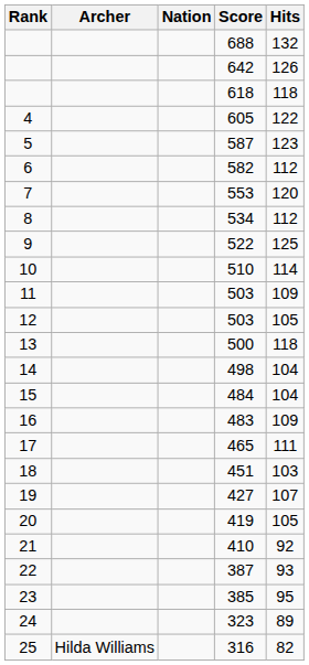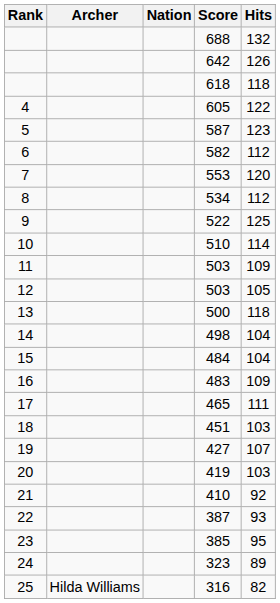 <table class="wikitable sortable" style="text-align:center">
 <tr>
 <th>Rank</th>
 <th>Archer</th>
 <th>Nation</th>
 <th>Score</th>
 <th>Hits</th>
 </tr>
 <tr>
 <td></td>
 <td align=left></td>
 <td align=left></td>
 <td>688</td>
 <td>132</td>
 </tr>
 <tr>
 <td></td>
 <td align=left></td>
 <td align=left></td>
 <td>642</td>
 <td>126</td>
 </tr>
 <tr>
 <td></td>
 <td align=left></td>
 <td align=left></td>
 <td>618</td>
 <td>118</td>
 </tr>
 <tr>
 <td>4</td>
 <td align=left></td>
 <td align=left></td>
 <td>605</td>
 <td>122</td>
 </tr>
 <tr>
 <td>5</td>
 <td align=left></td>
 <td align=left></td>
 <td>587</td>
 <td>123</td>
 </tr>
 <tr>
 <td>6</td>
 <td align=left></td>
 <td align=left></td>
 <td>582</td>
 <td>112</td>
 </tr>
 <tr>
 <td>7</td>
 <td align=left></td>
 <td align=left></td>
 <td>553</td>
 <td>120</td>
 </tr>
 <tr>
 <td>8</td>
 <td align=left></td>
 <td align=left></td>
 <td>534</td>
 <td>112</td>
 </tr>
 <tr>
 <td>9</td>
 <td align=left></td>
 <td align=left></td>
 <td>522</td>
 <td>125</td>
 </tr>
 <tr>
 <td>10</td>
 <td align=left></td>
 <td align=left></td>
 <td>510</td>
 <td>114</td>
 </tr>
 <tr>
 <td>11</td>
 <td align=left></td>
 <td align=left></td>
 <td>503</td>
 <td>109</td>
 </tr>
 <tr>
 <td>12</td>
 <td align=left></td>
 <td align=left></td>
 <td>503</td>
 <td>105</td>
 </tr>
 <tr>
 <td>13</td>
 <td align=left></td>
 <td align=left></td>
 <td>500</td>
 <td>118</td>
 </tr>
 <tr>
 <td>14</td>
 <td align=left></td>
 <td align=left></td>
 <td>498</td>
 <td>104</td>
 </tr>
 <tr>
 <td>15</td>
 <td align=left></td>
 <td align=left></td>
 <td>484</td>
 <td>104</td>
 </tr>
 <tr>
 <td>16</td>
 <td align=left></td>
 <td align=left></td>
 <td>483</td>
 <td>109</td>
 </tr>
 <tr>
 <td>17</td>
 <td align=left></td>
 <td align=left></td>
 <td>465</td>
 <td>111</td>
 </tr>
 <tr>
 <td>18</td>
 <td align=left></td>
 <td align=left></td>
 <td>451</td>
 <td>103</td>
 </tr>
 <tr>
 <td>19</td>
 <td align=left></td>
 <td align=left></td>
 <td>427</td>
 <td>107</td>
 </tr>
 <tr>
 <td>20</td>
 <td align=left></td>
 <td align=left></td>
 <td>419</td>
-<td>105</td>
+<td>103</td>
 </tr>
 <tr>
 <td>21</td>
 <td align=left></td>
 <td align=left></td>
 <td>410</td>
 <td>92</td>
 </tr>
 <tr>
 <td>22</td>
 <td align=left></td>
 <td align=left></td>
 <td>387</td>
 <td>93</td>
 </tr>
 <tr>
 <td>23</td>
 <td align=left></td>
 <td align=left></td>
 <td>385</td>
 <td>95</td>
 </tr>
 <tr>
 <td>24</td>
 <td align=left></td>
 <td align=left></td>
 <td>323</td>
 <td>89</td>
 </tr>
 <tr>
 <td>25</td>
 <td align=left>Hilda Williams</td>
 <td align=left></td>
 <td>316</td>
 <td>82</td>
 </tr>
 </table>
